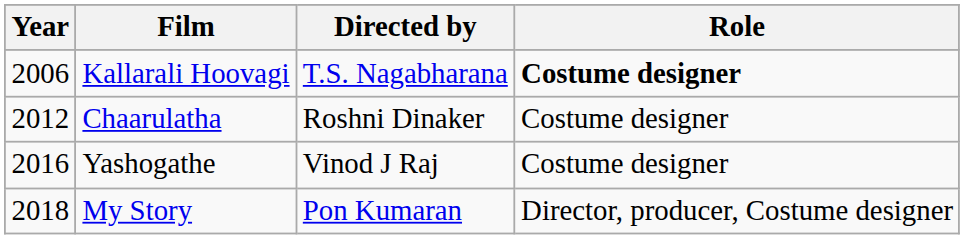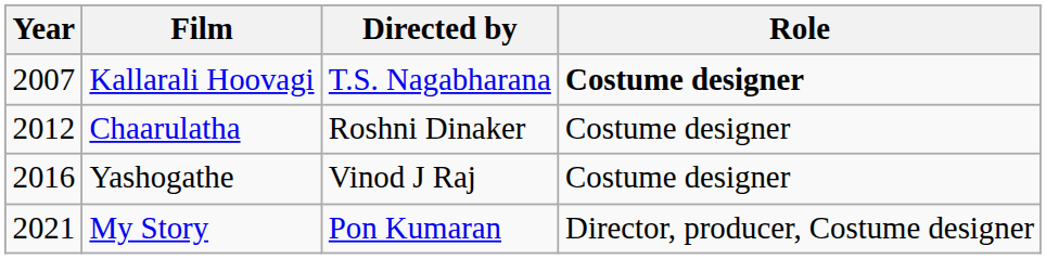 <table class="wikitable">
 <tr>
 <th>Year</th>
 <th>Film</th>
 <th>Directed by</th>
 <th>Role</th>
 </tr>
 <tr>
-<td>2006</td>
+<td>2007</td>
 <td><a href='#'>Kallarali Hoovagi</a></td>
 <td><a href='#'>T.S. Nagabharana</a></td>
 <td><strong>Costume designer</strong></td>
 </tr>
 <tr>
 <td>2012</td>
 <td><a href='#'>Chaarulatha</a></td>
 <td>Roshni Dinaker</td>
 <td>Costume designer</td>
 </tr>
 <tr>
 <td>2016</td>
 <td>Yashogathe</td>
 <td>Vinod J Raj</td>
 <td>Costume designer</td>
 </tr>
 <tr>
-<td>2018</td>
+<td>2021</td>
 <td><a href='#'>My Story</a></td>
 <td><a href='#'>Pon Kumaran</a></td>
 <td>Director, producer, Costume designer</td>
 </tr>
 </table>
